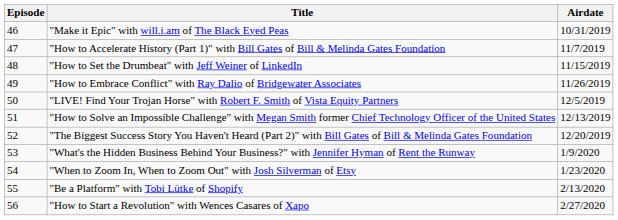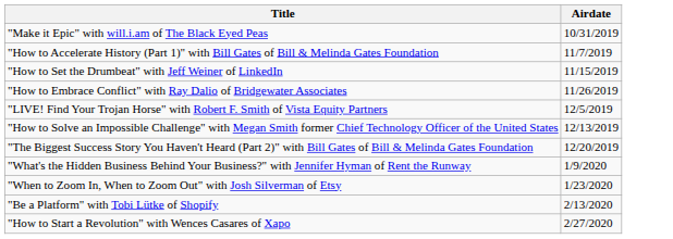 <table class="wikitable collapsible collapsed">
 <tr>
-<th>Episode</th>
 <th>Title</th>
 <th>Airdate</th>
 </tr>
 <tr>
-<td>46</td>
 <td>"Make it Epic" with <a href='#'>will.i.am</a> of <a href='#'>The Black Eyed Peas</a></td>
 <td>10/31/2019</td>
 </tr>
 <tr>
-<td>47</td>
 <td>"How to Accelerate History (Part 1)" with <a href='#'>Bill Gates</a> of <a href='#'>Bill & Melinda Gates Foundation</a></td>
 <td>11/7/2019</td>
 </tr>
 <tr>
-<td>48</td>
 <td>"How to Set the Drumbeat" with <a href='#'>Jeff Weiner</a> of <a href='#'>LinkedIn</a></td>
 <td>11/15/2019</td>
 </tr>
 <tr>
-<td>49</td>
 <td>"How to Embrace Conflict" with <a href='#'>Ray Dalio</a> of <a href='#'>Bridgewater Associates</a></td>
 <td>11/26/2019</td>
 </tr>
 <tr>
-<td>50</td>
 <td>"LIVE! Find Your Trojan Horse" with <a href='#'>Robert F. Smith</a> of <a href='#'>Vista Equity Partners</a></td>
 <td>12/5/2019</td>
 </tr>
 <tr>
-<td>51</td>
 <td>"How to Solve an Impossible Challenge" with <a href='#'>Megan Smith</a> former <a href='#'>Chief Technology Officer of the United States</a></td>
 <td>12/13/2019</td>
 </tr>
 <tr>
-<td>52</td>
 <td>"The Biggest Success Story You Haven't Heard (Part 2)" with <a href='#'>Bill Gates</a> of <a href='#'>Bill & Melinda Gates Foundation</a></td>
 <td>12/20/2019</td>
 </tr>
 <tr>
-<td>53</td>
 <td>"What's the Hidden Business Behind Your Business?" with <a href='#'>Jennifer Hyman</a> of <a href='#'>Rent the Runway</a></td>
 <td>1/9/2020</td>
 </tr>
 <tr>
-<td>54</td>
 <td>"When to Zoom In, When to Zoom Out" with <a href='#'>Josh Silverman</a> of <a href='#'>Etsy</a></td>
 <td>1/23/2020</td>
 </tr>
 <tr>
-<td>55</td>
 <td>"Be a Platform" with <a href='#'>Tobi Lütke</a> of <a href='#'>Shopify</a></td>
 <td>2/13/2020</td>
 </tr>
 <tr>
-<td>56</td>
 <td>"How to Start a Revolution" with Wences Casares of <a href='#'>Xapo</a></td>
 <td>2/27/2020</td>
 </tr>
 </table>
